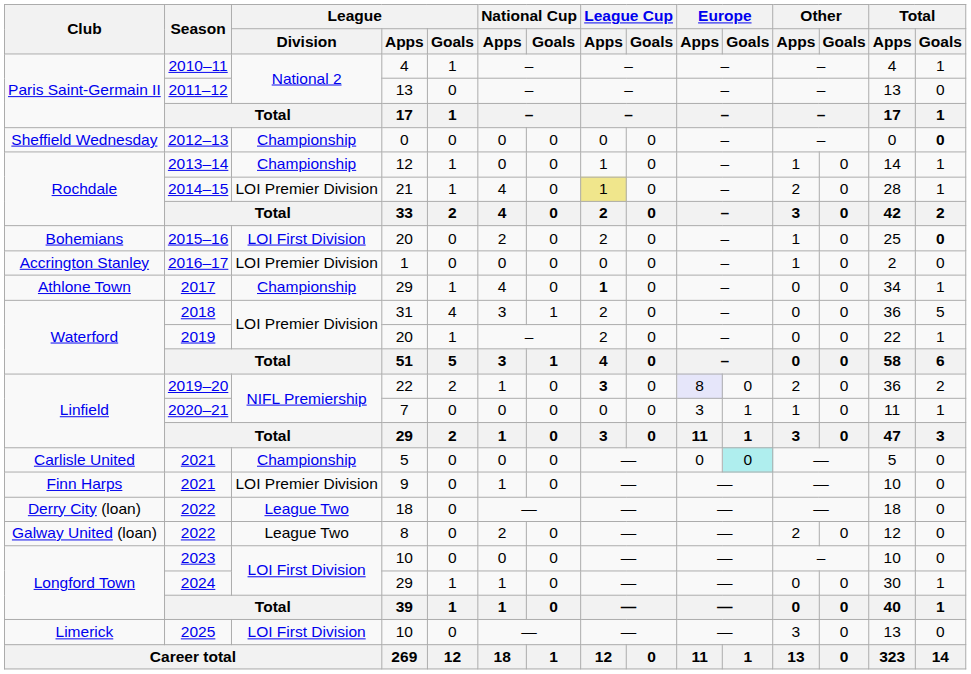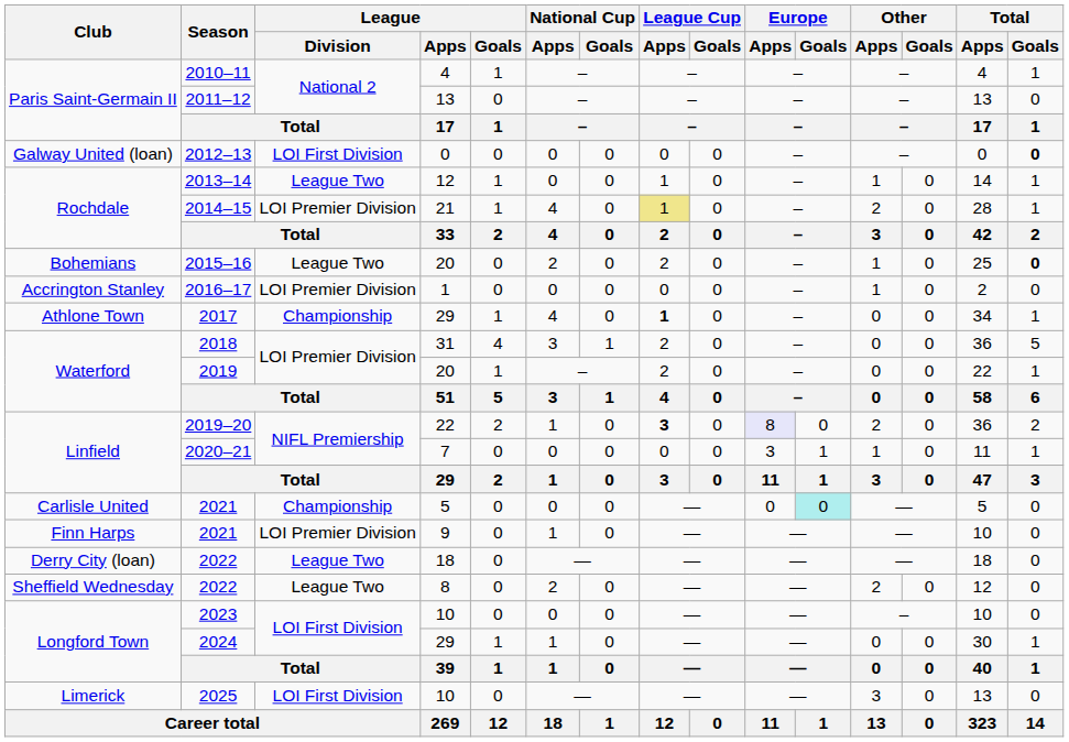 <table class="wikitable" style="text-align:center">
 <tr>
 <th rowspan="2">Club</th>
 <th rowspan="2">Season</th>
 <th colspan="3">League</th>
 <th colspan="2">National Cup</th>
 <th colspan="2"><a href='#'>League Cup</a></th>
 <th colspan="2"><a href='#'>Europe</a></th>
 <th colspan="2">Other</th>
 <th colspan="2">Total</th>
 </tr>
 <tr>
 <th>Division</th>
 <th>Apps</th>
 <th>Goals</th>
 <th>Apps</th>
 <th>Goals</th>
 <th>Apps</th>
 <th>Goals</th>
 <th>Apps</th>
 <th>Goals</th>
 <th>Apps</th>
 <th>Goals</th>
 <th>Apps</th>
 <th>Goals</th>
 </tr>
 <tr>
 <td rowspan="3"><a href='#'>Paris Saint-Germain II</a></td>
 <td><a href='#'>2010–11</a></td>
 <td rowspan="2"><a href='#'>National 2</a></td>
 <td>4</td>
 <td>1</td>
 <td colspan="2">–</td>
 <td colspan="2">–</td>
 <td colspan="2">–</td>
 <td colspan="2">–</td>
 <td>4</td>
 <td>1</td>
 </tr>
 <tr>
 <td><a href='#'>2011–12</a></td>
 <td>13</td>
 <td>0</td>
 <td colspan="2">–</td>
 <td colspan="2">–</td>
 <td colspan="2">–</td>
 <td colspan="2">–</td>
 <td>13</td>
 <td>0</td>
 </tr>
 <tr>
 <th colspan="2">Total</th>
 <th>17</th>
 <th>1</th>
 <th colspan="2">–</th>
 <th colspan="2">–</th>
 <th colspan="2">–</th>
 <th colspan="2">–</th>
 <th>17</th>
 <th>1</th>
 </tr>
 <tr>
-<td><a href='#'>Sheffield Wednesday</a></td>
+<td><a href='#'>Galway United</a> (loan)</td>
 <td><a href='#'>2012–13</a></td>
-<td><a href='#'>Championship</a></td>
+<td><a href='#'>LOI First Division</a></td>
 <td>0</td>
 <td>0</td>
 <td>0</td>
 <td>0</td>
 <td>0</td>
 <td>0</td>
 <td colspan="2">–</td>
 <td colspan="2">–</td>
 <td>0</td>
 <td><strong>0</strong></td>
 </tr>
 <tr>
 <td rowspan="3"><a href='#'>Rochdale</a></td>
 <td><a href='#'>2013–14</a></td>
-<td><a href='#'>Championship</a></td>
+<td><a href='#'>League Two</a></td>
 <td>12</td>
 <td>1</td>
 <td>0</td>
 <td>0</td>
 <td>1</td>
 <td>0</td>
 <td colspan="2">–</td>
 <td>1</td>
 <td>0</td>
 <td>14</td>
 <td>1</td>
 </tr>
 <tr>
 <td><a href='#'>2014–15</a></td>
 <td>LOI Premier Division</td>
 <td>21</td>
 <td>1</td>
 <td>4</td>
 <td>0</td>
 <td style="background: khaki;">1</td>
 <td>0</td>
 <td colspan="2">–</td>
 <td>2</td>
 <td>0</td>
 <td>28</td>
 <td>1</td>
 </tr>
 <tr>
 <th colspan="2">Total</th>
 <th>33</th>
 <th>2</th>
 <th>4</th>
 <th>0</th>
 <th>2</th>
 <th>0</th>
 <th colspan="2">–</th>
 <th>3</th>
 <th>0</th>
 <th>42</th>
 <th>2</th>
 </tr>
 <tr>
 <td><a href='#'>Bohemians</a></td>
 <td><a href='#'>2015–16</a></td>
-<td><a href='#'>LOI First Division</a></td>
+<td>League Two</td>
 <td>20</td>
 <td>0</td>
 <td>2</td>
 <td>0</td>
 <td>2</td>
 <td>0</td>
 <td colspan="2">–</td>
 <td>1</td>
 <td>0</td>
 <td>25</td>
 <td><strong>0</strong></td>
 </tr>
 <tr>
 <td><a href='#'>Accrington Stanley</a></td>
 <td><a href='#'>2016–17</a></td>
 <td>LOI Premier Division</td>
 <td>1</td>
 <td>0</td>
 <td>0</td>
 <td>0</td>
 <td>0</td>
 <td>0</td>
 <td colspan="2">–</td>
 <td>1</td>
 <td>0</td>
 <td>2</td>
 <td>0</td>
 </tr>
 <tr>
 <td><a href='#'>Athlone Town</a></td>
 <td><a href='#'>2017</a></td>
 <td><a href='#'>Championship</a></td>
 <td>29</td>
 <td>1</td>
 <td>4</td>
 <td>0</td>
 <td><strong>1</strong></td>
 <td>0</td>
 <td colspan="2">–</td>
 <td>0</td>
 <td>0</td>
 <td>34</td>
 <td>1</td>
 </tr>
 <tr>
 <td rowspan="3"><a href='#'>Waterford</a></td>
 <td><a href='#'>2018</a></td>
 <td rowspan="2">LOI Premier Division</td>
 <td>31</td>
 <td>4</td>
 <td>3</td>
 <td>1</td>
 <td>2</td>
 <td>0</td>
 <td colspan="2">–</td>
 <td>0</td>
 <td>0</td>
 <td>36</td>
 <td>5</td>
 </tr>
 <tr>
 <td><a href='#'>2019</a></td>
 <td>20</td>
 <td>1</td>
 <td colspan="2">–</td>
 <td>2</td>
 <td>0</td>
 <td colspan="2">–</td>
 <td>0</td>
 <td>0</td>
 <td>22</td>
 <td>1</td>
 </tr>
 <tr>
 <th colspan="2">Total</th>
 <th>51</th>
 <th>5</th>
 <th>3</th>
 <th>1</th>
 <th>4</th>
 <th>0</th>
 <th colspan="2">–</th>
 <th>0</th>
 <th>0</th>
 <th>58</th>
 <th>6</th>
 </tr>
 <tr>
 <td rowspan="3"><a href='#'>Linfield</a></td>
 <td><a href='#'>2019–20</a></td>
 <td rowspan="2"><a href='#'>NIFL Premiership</a></td>
 <td>22</td>
 <td>2</td>
 <td>1</td>
 <td>0</td>
 <td><strong>3</strong></td>
 <td>0</td>
 <td style="background: lavender;">8</td>
 <td>0</td>
 <td>2</td>
 <td>0</td>
 <td>36</td>
 <td>2</td>
 </tr>
 <tr>
 <td><a href='#'>2020–21</a></td>
 <td>7</td>
 <td>0</td>
 <td>0</td>
 <td>0</td>
 <td>0</td>
 <td>0</td>
 <td>3</td>
 <td>1</td>
 <td>1</td>
 <td>0</td>
 <td>11</td>
 <td>1</td>
 </tr>
 <tr>
 <th colspan="2">Total</th>
 <th>29</th>
 <th>2</th>
 <th>1</th>
 <th>0</th>
 <th>3</th>
 <th>0</th>
 <th>11</th>
 <th>1</th>
 <th>3</th>
 <th>0</th>
 <th>47</th>
 <th>3</th>
 </tr>
 <tr>
 <td><a href='#'>Carlisle United</a></td>
 <td><a href='#'>2021</a></td>
 <td><a href='#'>Championship</a></td>
 <td>5</td>
 <td>0</td>
 <td>0</td>
 <td>0</td>
 <td colspan="2">—</td>
 <td>0</td>
 <td style="background: paleturquoise;">0</td>
 <td colspan="2">—</td>
 <td>5</td>
 <td>0</td>
 </tr>
 <tr>
 <td><a href='#'>Finn Harps</a></td>
 <td><a href='#'>2021</a></td>
 <td>LOI Premier Division</td>
 <td>9</td>
 <td>0</td>
 <td>1</td>
 <td>0</td>
 <td colspan="2">—</td>
 <td colspan="2">—</td>
 <td colspan="2">—</td>
 <td>10</td>
 <td>0</td>
 </tr>
 <tr>
 <td><a href='#'>Derry City</a> (loan)</td>
 <td><a href='#'>2022</a></td>
 <td><a href='#'>League Two</a></td>
 <td>18</td>
 <td>0</td>
 <td colspan="2">—</td>
 <td colspan="2">—</td>
 <td colspan="2">—</td>
 <td colspan="2">—</td>
 <td>18</td>
 <td>0</td>
 </tr>
 <tr>
-<td><a href='#'>Galway United</a> (loan)</td>
+<td><a href='#'>Sheffield Wednesday</a></td>
 <td><a href='#'>2022</a></td>
 <td>League Two</td>
 <td>8</td>
 <td>0</td>
 <td>2</td>
 <td>0</td>
 <td colspan="2">—</td>
 <td colspan="2">—</td>
 <td>2</td>
 <td>0</td>
 <td>12</td>
 <td>0</td>
 </tr>
 <tr>
 <td rowspan="3"><a href='#'>Longford Town</a></td>
 <td><a href='#'>2023</a></td>
 <td rowspan="2"><a href='#'>LOI First Division</a></td>
 <td>10</td>
 <td>0</td>
 <td>0</td>
 <td>0</td>
 <td colspan="2">—</td>
 <td colspan="2">—</td>
 <td colspan="2">–</td>
 <td>10</td>
 <td>0</td>
 </tr>
 <tr>
 <td><a href='#'>2024</a></td>
 <td>29</td>
 <td>1</td>
 <td>1</td>
 <td>0</td>
 <td colspan="2">—</td>
 <td colspan="2">—</td>
 <td>0</td>
 <td>0</td>
 <td>30</td>
 <td>1</td>
 </tr>
 <tr>
 <th colspan="2">Total</th>
 <th>39</th>
 <th>1</th>
 <th>1</th>
 <th>0</th>
 <th colspan="2">—</th>
 <th colspan="2">—</th>
 <th>0</th>
 <th>0</th>
 <th>40</th>
 <th>1</th>
 </tr>
 <tr>
 <td><a href='#'>Limerick</a></td>
 <td><a href='#'>2025</a></td>
 <td><a href='#'>LOI First Division</a></td>
 <td>10</td>
 <td>0</td>
 <td colspan="2">—</td>
 <td colspan="2">—</td>
 <td colspan="2">—</td>
 <td>3</td>
 <td>0</td>
 <td>13</td>
 <td>0</td>
 </tr>
 <tr>
 <th colspan="3">Career total</th>
 <th>269</th>
 <th>12</th>
 <th>18</th>
 <th>1</th>
 <th>12</th>
 <th>0</th>
 <th>11</th>
 <th>1</th>
 <th>13</th>
 <th>0</th>
 <th>323</th>
 <th>14</th>
 </tr>
 </table>
